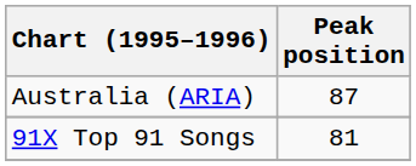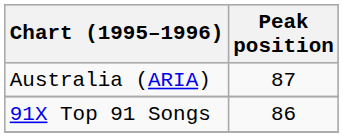 <table class="wikitable sortable">
 <tr>
 <th>Chart (1995–1996)</th>
 <th>Peak<br>position</th>
 </tr>
 <tr>
 <td>Australia (<a href='#'>ARIA</a>)</td>
 <td style="text-align:center;">87</td>
 </tr>
 <tr>
 </tr>
 <tr>
 <td><a href='#'>91X</a> Top 91 Songs</td>
-<td align="center">81</td>
+<td align="center">86</td>
 </tr>
 <tr>
 </tr>
 </table>
